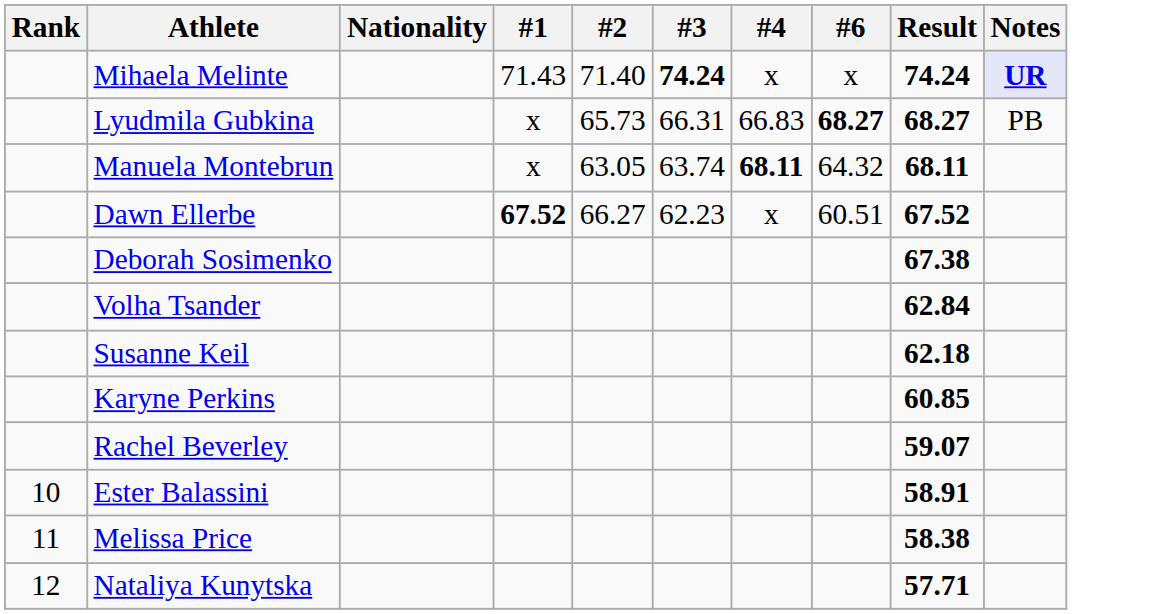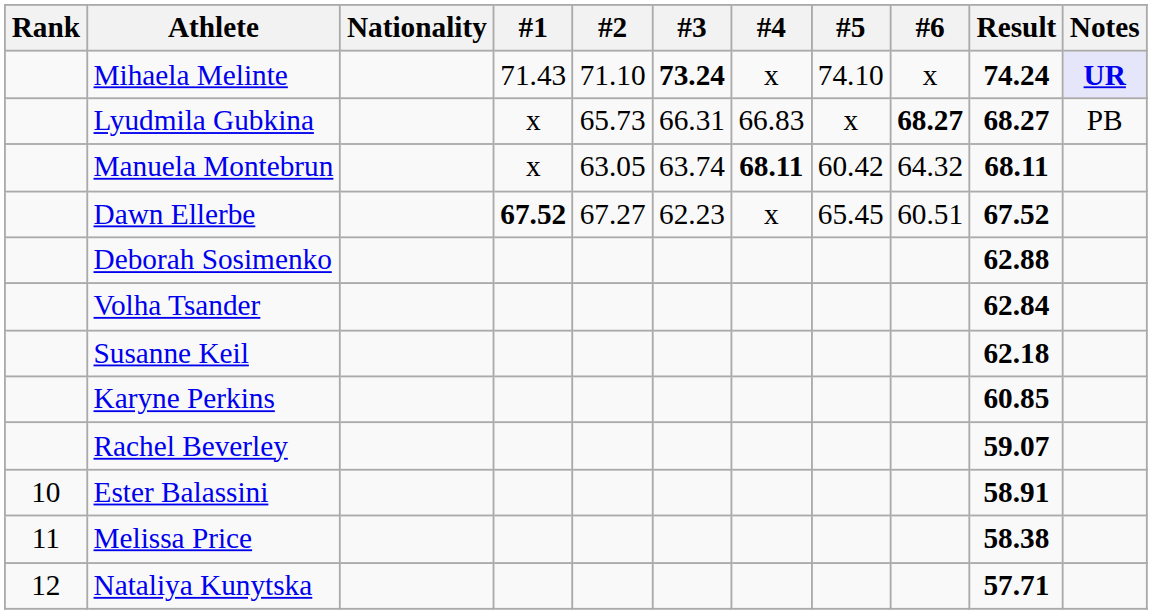 <table class="wikitable sortable" style="text-align:center">
 <tr>
 <th>Rank</th>
 <th>Athlete</th>
 <th>Nationality</th>
 <th>#1</th>
 <th>#2</th>
 <th>#3</th>
 <th>#4</th>
+<th>#5</th>
 <th>#6</th>
 <th>Result</th>
 <th>Notes</th>
 </tr>
 <tr>
 <td></td>
 <td align=left><a href='#'>Mihaela Melinte</a></td>
 <td align=left></td>
 <td>71.43</td>
-<td>71.40</td>
-<td><strong>74.24</strong></td>
+<td>71.10</td>
+<td><strong>73.24</strong></td>
 <td>x</td>
+<td>74.10</td>
 <td>x</td>
 <td><strong>74.24</strong></td>
 <td style="background: lavender;"><strong><a href='#'>UR</a></strong></td>
 </tr>
 <tr>
 <td></td>
 <td align=left><a href='#'>Lyudmila Gubkina</a></td>
 <td align=left></td>
 <td>x</td>
 <td>65.73</td>
 <td>66.31</td>
 <td>66.83</td>
+<td>x</td>
 <td><strong>68.27</strong></td>
 <td><strong>68.27</strong></td>
 <td>PB</td>
 </tr>
 <tr>
 <td></td>
 <td align=left><a href='#'>Manuela Montebrun</a></td>
 <td align=left></td>
 <td>x</td>
 <td>63.05</td>
 <td>63.74</td>
 <td><strong>68.11</strong></td>
+<td>60.42</td>
 <td>64.32</td>
 <td><strong>68.11</strong></td>
 <td></td>
 </tr>
 <tr>
 <td></td>
 <td align=left><a href='#'>Dawn Ellerbe</a></td>
 <td align=left></td>
 <td><strong>67.52</strong></td>
-<td>66.27</td>
+<td>67.27</td>
 <td>62.23</td>
 <td>x</td>
+<td>65.45</td>
 <td>60.51</td>
 <td><strong>67.52</strong></td>
 <td></td>
 </tr>
 <tr>
 <td></td>
 <td align=left><a href='#'>Deborah Sosimenko</a></td>
 <td align=left></td>
 <td></td>
 <td></td>
 <td></td>
 <td></td>
 <td></td>
-<td><strong>67.38</strong></td>
+<td></td>
+<td><strong>62.88</strong></td>
 <td></td>
 </tr>
 <tr>
 <td></td>
 <td align=left><a href='#'>Volha Tsander</a></td>
 <td align=left></td>
+<td></td>
 <td></td>
 <td></td>
 <td></td>
 <td></td>
 <td></td>
 <td><strong>62.84</strong></td>
 <td></td>
 </tr>
 <tr>
 <td></td>
 <td align=left><a href='#'>Susanne Keil</a></td>
 <td align=left></td>
 <td></td>
 <td></td>
 <td></td>
 <td></td>
 <td></td>
+<td></td>
 <td><strong>62.18</strong></td>
 <td></td>
 </tr>
 <tr>
 <td></td>
 <td align=left><a href='#'>Karyne Perkins</a></td>
 <td align=left></td>
+<td></td>
 <td></td>
 <td></td>
 <td></td>
 <td></td>
 <td></td>
 <td><strong>60.85</strong></td>
 <td></td>
 </tr>
 <tr>
 <td></td>
 <td align=left><a href='#'>Rachel Beverley</a></td>
 <td align=left></td>
 <td></td>
 <td></td>
 <td></td>
 <td></td>
 <td></td>
+<td></td>
 <td><strong>59.07</strong></td>
 <td></td>
 </tr>
 <tr>
 <td>10</td>
 <td align=left><a href='#'>Ester Balassini</a></td>
 <td align=left></td>
+<td></td>
 <td></td>
 <td></td>
 <td></td>
 <td></td>
 <td></td>
 <td><strong>58.91</strong></td>
 <td></td>
 </tr>
 <tr>
 <td>11</td>
 <td align=left><a href='#'>Melissa Price</a></td>
 <td align=left></td>
 <td></td>
 <td></td>
 <td></td>
 <td></td>
 <td></td>
+<td></td>
 <td><strong>58.38</strong></td>
 <td></td>
 </tr>
 <tr>
 <td>12</td>
 <td align=left><a href='#'>Nataliya Kunytska</a></td>
 <td align=left></td>
 <td></td>
 <td></td>
 <td></td>
 <td></td>
 <td></td>
+<td></td>
 <td><strong>57.71</strong></td>
 <td></td>
 </tr>
 </table>
